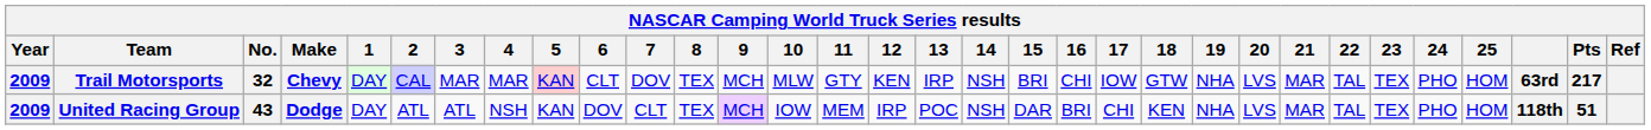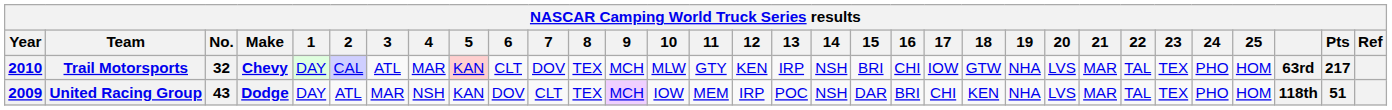 <table class="wikitable" style="text-align:center; font-size:75%">
 <tr>
 <th colspan=45><a href='#'>NASCAR Camping World Truck Series</a> results</th>
 </tr>
 <tr>
 <th>Year</th>
 <th>Team</th>
 <th>No.</th>
 <th>Make</th>
 <th>1</th>
 <th>2</th>
 <th>3</th>
 <th>4</th>
 <th>5</th>
 <th>6</th>
 <th>7</th>
 <th>8</th>
 <th>9</th>
 <th>10</th>
 <th>11</th>
 <th>12</th>
 <th>13</th>
 <th>14</th>
 <th>15</th>
 <th>16</th>
 <th>17</th>
 <th>18</th>
 <th>19</th>
 <th>20</th>
 <th>21</th>
 <th>22</th>
 <th>23</th>
 <th>24</th>
 <th>25</th>
 <th></th>
 <th>Pts</th>
 <th>Ref</th>
 </tr>
 <tr>
-<th><a href='#'>2009</a></th>
+<th><a href='#'>2010</a></th>
 <th><a href='#'>Trail Motorsports</a></th>
 <th>32</th>
 <th><a href='#'>Chevy</a></th>
 <td style="background:#DFFFDF;"><a href='#'>DAY</a><br></td>
 <td style="background:#CFCFFF;"><a href='#'>CAL</a><br></td>
-<td><a href='#'>MAR</a></td>
+<td><a href='#'>ATL</a></td>
 <td><a href='#'>MAR</a></td>
 <td style="background:#FFCFCF;"><a href='#'>KAN</a><br></td>
 <td><a href='#'>CLT</a></td>
 <td><a href='#'>DOV</a></td>
 <td><a href='#'>TEX</a></td>
 <td><a href='#'>MCH</a></td>
 <td><a href='#'>MLW</a></td>
 <td><a href='#'>GTY</a></td>
 <td><a href='#'>KEN</a></td>
 <td><a href='#'>IRP</a></td>
 <td><a href='#'>NSH</a></td>
 <td><a href='#'>BRI</a></td>
 <td><a href='#'>CHI</a></td>
 <td><a href='#'>IOW</a></td>
 <td><a href='#'>GTW</a></td>
 <td><a href='#'>NHA</a></td>
 <td><a href='#'>LVS</a></td>
 <td><a href='#'>MAR</a></td>
 <td><a href='#'>TAL</a></td>
 <td><a href='#'>TEX</a></td>
 <td><a href='#'>PHO</a></td>
 <td><a href='#'>HOM</a></td>
 <th>63rd</th>
 <th>217</th>
 <th></th>
 </tr>
 <tr>
 <th><a href='#'>2009</a></th>
 <th><a href='#'>United Racing Group</a></th>
 <th>43</th>
 <th><a href='#'>Dodge</a></th>
 <td><a href='#'>DAY</a></td>
 <td><a href='#'>ATL</a></td>
-<td><a href='#'>ATL</a></td>
+<td><a href='#'>MAR</a></td>
 <td><a href='#'>NSH</a></td>
 <td><a href='#'>KAN</a></td>
 <td><a href='#'>DOV</a></td>
 <td><a href='#'>CLT</a></td>
 <td><a href='#'>TEX</a></td>
 <td style="background:#EFCFFF;"><a href='#'>MCH</a><br></td>
 <td><a href='#'>IOW</a></td>
 <td><a href='#'>MEM</a></td>
 <td><a href='#'>IRP</a></td>
 <td><a href='#'>POC</a></td>
 <td><a href='#'>NSH</a></td>
 <td><a href='#'>DAR</a></td>
 <td><a href='#'>BRI</a></td>
 <td><a href='#'>CHI</a></td>
 <td><a href='#'>KEN</a></td>
 <td><a href='#'>NHA</a></td>
 <td><a href='#'>LVS</a></td>
 <td><a href='#'>MAR</a></td>
 <td><a href='#'>TAL</a></td>
 <td><a href='#'>TEX</a></td>
 <td><a href='#'>PHO</a></td>
 <td><a href='#'>HOM</a></td>
 <th>118th</th>
 <th>51</th>
 <th></th>
 </tr>
 </table>
